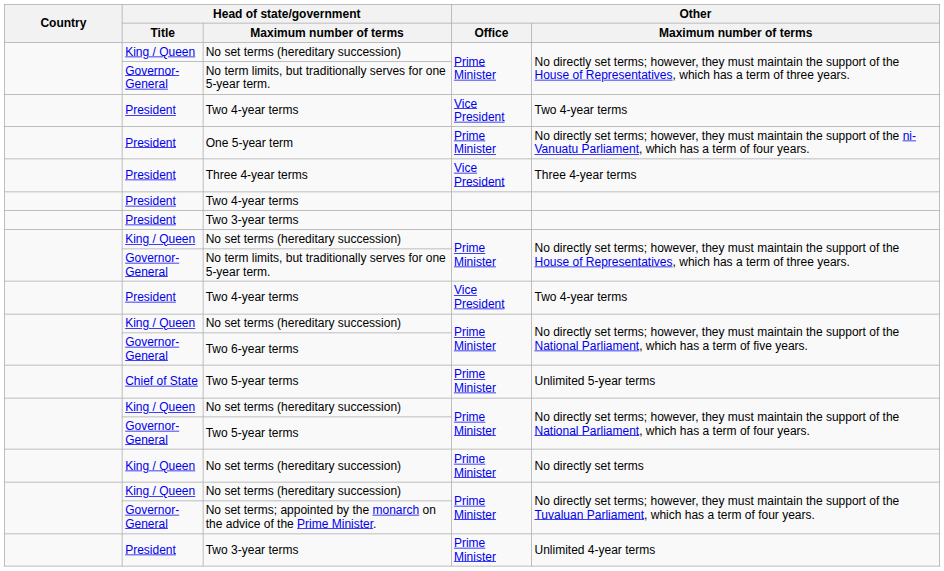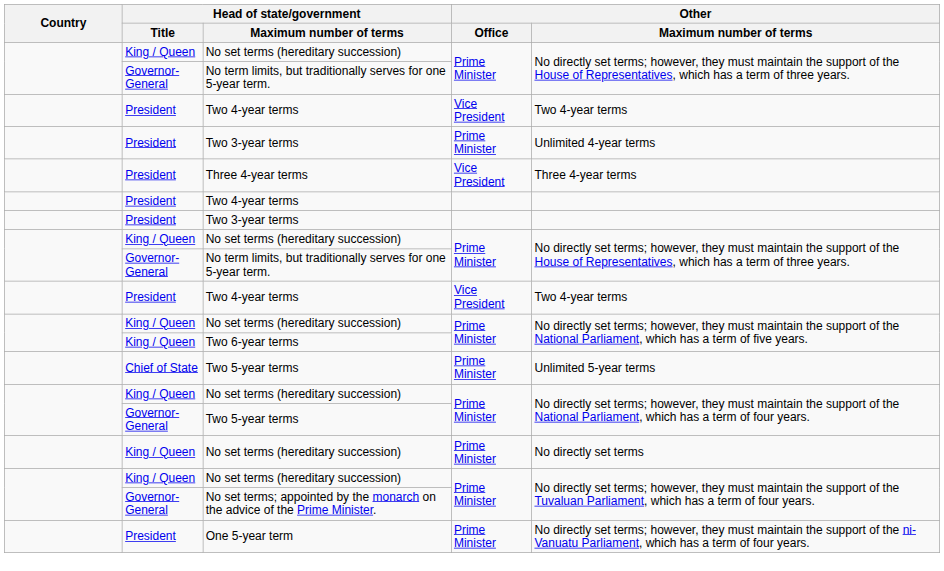 <table class="wikitable sortable">
 <tr>
 <th width=150 rowspan="2">Country</th>
 <th colspan="2">Head of state/government</th>
 <th colspan="2">Other</th>
 </tr>
 <tr>
 <th width=100>Title</th>
 <th>Maximum number of terms</th>
 <th width=100>Office</th>
 <th>Maximum number of terms</th>
 </tr>
 <tr>
 <td rowspan="2"></td>
 <td><a href='#'>King / Queen</a></td>
 <td>No set terms (hereditary succession)</td>
 <td rowspan="2"><a href='#'>Prime Minister</a></td>
 <td rowspan="2">No directly set terms; however, they must maintain the support of the <a href='#'>House of Representatives</a>, which has a term of three years.</td>
 </tr>
 <tr>
 <td><a href='#'>Governor-General</a></td>
 <td>No term limits, but traditionally serves for one 5-year term.</td>
 </tr>
 <tr>
 <td></td>
 <td><a href='#'>President</a></td>
 <td>Two 4-year terms</td>
 <td><a href='#'>Vice President</a></td>
 <td>Two 4-year terms</td>
 </tr>
 <tr>
 <td></td>
 <td><a href='#'>President</a></td>
-<td>One 5-year term</td>
+<td>Two 3-year terms</td>
 <td><a href='#'>Prime Minister</a></td>
-<td>No directly set terms; however, they must maintain the support of the <a href='#'>ni-Vanuatu Parliament</a>, which has a term of four years.</td>
+<td>Unlimited 4-year terms</td>
 </tr>
 <tr>
 <td></td>
 <td><a href='#'>President</a></td>
 <td>Three 4-year terms</td>
 <td><a href='#'>Vice President</a></td>
 <td>Three 4-year terms</td>
 </tr>
 <tr>
 <td></td>
 <td><a href='#'>President</a></td>
 <td>Two 4-year terms</td>
 <td></td>
 <td></td>
 </tr>
 <tr>
 <td></td>
 <td><a href='#'>President</a></td>
 <td>Two 3-year terms</td>
 <td></td>
 <td></td>
 </tr>
 <tr>
 <td rowspan="2"></td>
 <td><a href='#'>King / Queen</a></td>
 <td>No set terms (hereditary succession)</td>
 <td rowspan="2"><a href='#'>Prime Minister</a></td>
 <td rowspan="2">No directly set terms; however, they must maintain the support of the <a href='#'>House of Representatives</a>, which has a term of three years.</td>
 </tr>
 <tr>
 <td><a href='#'>Governor-General</a></td>
 <td>No term limits, but traditionally serves for one 5-year term.</td>
 </tr>
 <tr>
 <td></td>
 <td><a href='#'>President</a></td>
 <td>Two 4-year terms</td>
 <td><a href='#'>Vice President</a></td>
 <td>Two 4-year terms</td>
 </tr>
 <tr>
 <td rowspan="2"></td>
 <td><a href='#'>King / Queen</a></td>
 <td>No set terms (hereditary succession)</td>
 <td rowspan="2"><a href='#'>Prime Minister</a></td>
 <td rowspan="2">No directly set terms; however, they must maintain the support of the <a href='#'>National Parliament</a>, which has a term of five years.</td>
 </tr>
 <tr>
-<td><a href='#'>Governor-General</a></td>
+<td><a href='#'>King / Queen</a></td>
 <td>Two 6-year terms</td>
 </tr>
 <tr>
 <td></td>
 <td><a href='#'>Chief of State</a></td>
 <td>Two 5-year terms</td>
 <td><a href='#'>Prime Minister</a></td>
 <td>Unlimited 5-year terms</td>
 </tr>
 <tr>
 <td rowspan="2"></td>
 <td><a href='#'>King / Queen</a></td>
 <td>No set terms (hereditary succession)</td>
 <td rowspan="2"><a href='#'>Prime Minister</a></td>
 <td rowspan="2">No directly set terms; however, they must maintain the support of the <a href='#'>National Parliament</a>, which has a term of four years.</td>
 </tr>
 <tr>
 <td><a href='#'>Governor-General</a></td>
 <td>Two 5-year terms</td>
 </tr>
 <tr>
 <td></td>
 <td><a href='#'>King / Queen</a></td>
 <td>No set terms (hereditary succession)</td>
 <td><a href='#'>Prime Minister</a></td>
 <td>No directly set terms</td>
 </tr>
 <tr>
 <td rowspan="2"></td>
 <td><a href='#'>King / Queen</a></td>
 <td>No set terms (hereditary succession)</td>
 <td rowspan="2"><a href='#'>Prime Minister</a></td>
 <td rowspan="2">No directly set terms; however, they must maintain the support of the <a href='#'>Tuvaluan Parliament</a>, which has a term of four years.</td>
 </tr>
 <tr>
 <td><a href='#'>Governor-General</a></td>
 <td>No set terms; appointed by the <a href='#'>monarch</a> on the advice of the <a href='#'>Prime Minister</a>.</td>
 </tr>
 <tr>
 <td></td>
 <td><a href='#'>President</a></td>
-<td>Two 3-year terms</td>
+<td>One 5-year term</td>
 <td><a href='#'>Prime Minister</a></td>
-<td>Unlimited 4-year terms</td>
+<td>No directly set terms; however, they must maintain the support of the <a href='#'>ni-Vanuatu Parliament</a>, which has a term of four years.</td>
 </tr>
 </table>
